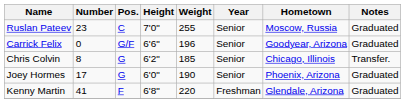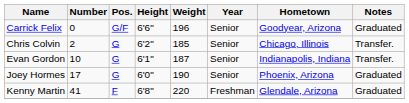 <table class="wikitable sortable" border="1">
 <tr>
 <th>Name</th>
 <th>Number</th>
 <th>Pos.</th>
 <th>Height</th>
 <th>Weight</th>
 <th>Year</th>
 <th>Hometown</th>
 <th class="unsortable">Notes</th>
-</tr>
-<tr>
-<td sortname><a href='#'>Ruslan Pateev</a></td>
-<td>23</td>
-<td><a href='#'>C</a></td>
-<td>7'0"</td>
-<td>255</td>
-<td>Senior</td>
-<td><a href='#'>Moscow, Russia</a></td>
-<td>Graduated</td>
 </tr>
 <tr>
 <td sortname><a href='#'>Carrick Felix</a></td>
 <td>0</td>
 <td><a href='#'>G/F</a></td>
 <td>6'6"</td>
 <td>196</td>
 <td>Senior</td>
 <td><a href='#'>Goodyear, Arizona</a></td>
 <td>Graduated</td>
 </tr>
 <tr>
 <td sortname>Chris Colvin</td>
-<td>8</td>
+<td>2</td>
 <td><a href='#'>G</a></td>
 <td>6'2"</td>
 <td>185</td>
 <td>Senior</td>
 <td><a href='#'>Chicago, Illinois</a></td>
+<td>Transfer.</td>
+</tr>
+<tr>
+<td sortname>Evan Gordon</td>
+<td>10</td>
+<td><a href='#'>G</a></td>
+<td>6'1"</td>
+<td>187</td>
+<td>Senior</td>
+<td><a href='#'>Indianapolis, Indiana</a></td>
 <td>Transfer.</td>
 </tr>
 <tr>
 <td sortname>Joey Hormes</td>
 <td>17</td>
 <td><a href='#'>G</a></td>
 <td>6'0"</td>
 <td>190</td>
 <td>Senior</td>
 <td><a href='#'>Phoenix, Arizona</a></td>
 <td>Graduated</td>
 </tr>
 <tr>
 <td sortname>Kenny Martin</td>
 <td>41</td>
 <td><a href='#'>F</a></td>
 <td>6'8"</td>
 <td>220</td>
 <td>Freshman</td>
 <td><a href='#'>Glendale, Arizona</a></td>
 <td>Graduated</td>
 </tr>
 <tr>
 </tr>
 </table>
